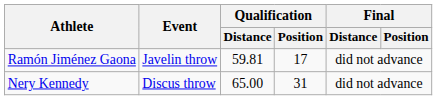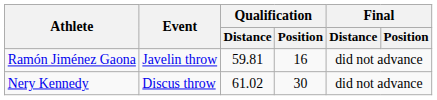 <table class=wikitable style="font-size:90%">
 <tr>
 <th rowspan="2">Athlete</th>
 <th rowspan="2">Event</th>
 <th colspan="2">Qualification</th>
 <th colspan="2">Final</th>
 </tr>
 <tr style="font-size:95%">
 <th>Distance</th>
 <th>Position</th>
 <th>Distance</th>
 <th>Position</th>
 </tr>
 <tr align=center>
 <td align=left><a href='#'>Ramón Jiménez Gaona</a></td>
 <td align=left><a href='#'>Javelin throw</a></td>
 <td>59.81</td>
-<td>17</td>
+<td>16</td>
 <td colspan=2>did not advance</td>
 </tr>
 <tr align=center>
 <td align=left><a href='#'>Nery Kennedy</a></td>
 <td align=left><a href='#'>Discus throw</a></td>
-<td>65.00</td>
-<td>31</td>
+<td>61.02</td>
+<td>30</td>
 <td colspan=2>did not advance</td>
 </tr>
 </table>
